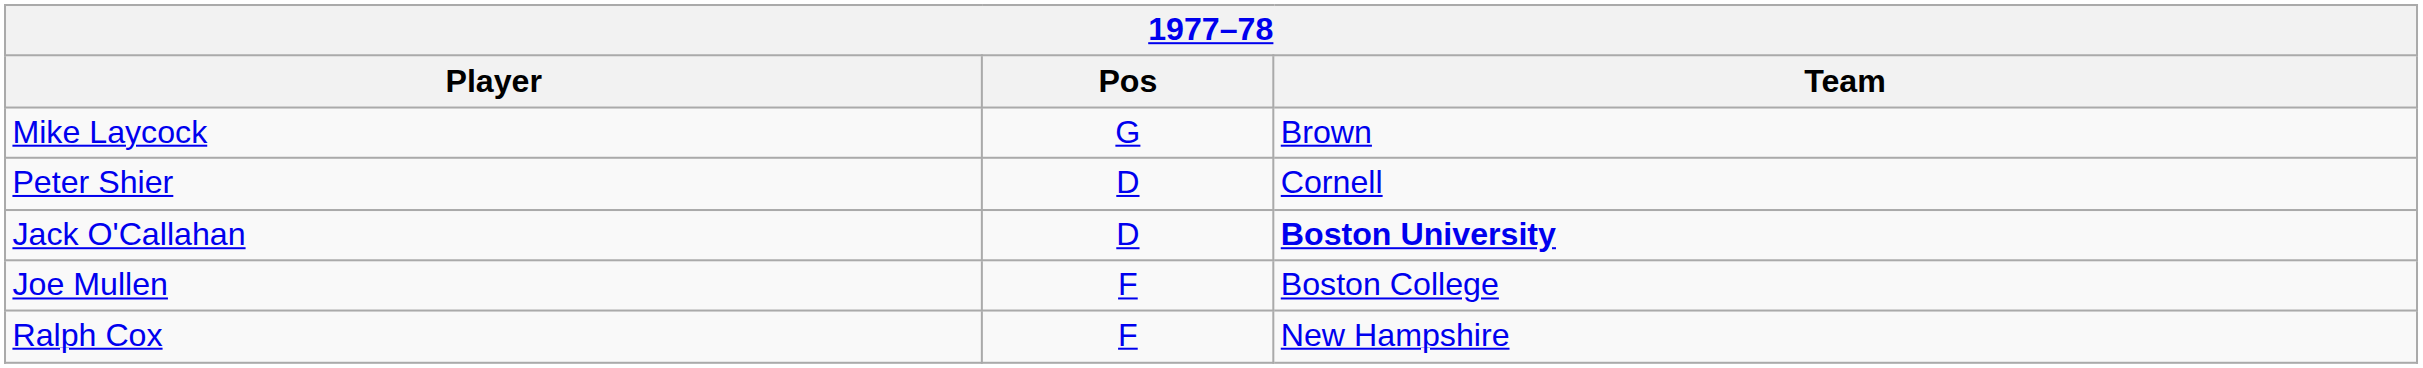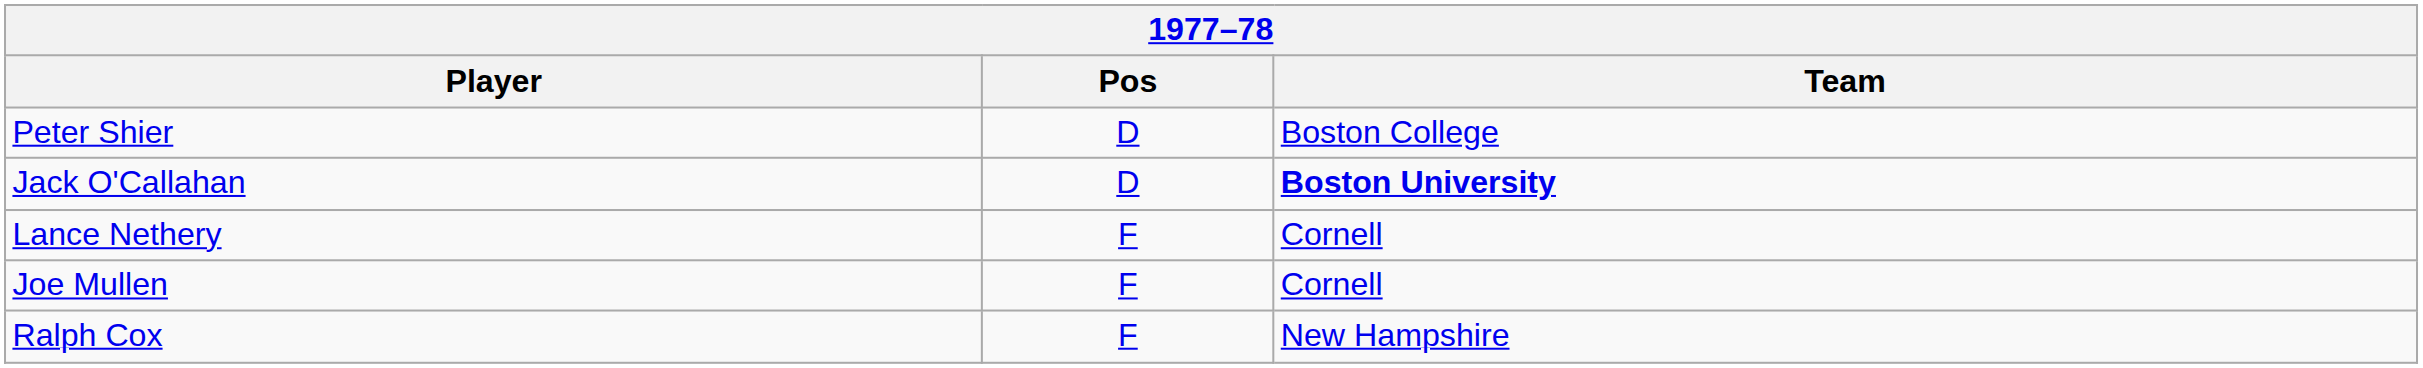 <table class="wikitable" width=95%>
 <tr>
 <th colspan=3><a href='#'>1977–78</a></th>
 </tr>
 <tr>
 <th>Player</th>
 <th>Pos</th>
 <th>Team</th>
 </tr>
 <tr>
-<td><a href='#'>Mike Laycock</a></td>
-<td align=center><a href='#'>G</a></td>
-<td><a href='#'>Brown</a></td>
-</tr>
-<tr>
 <td><a href='#'>Peter Shier</a></td>
 <td align=center><a href='#'>D</a></td>
-<td><a href='#'>Cornell</a></td>
+<td><a href='#'>Boston College</a></td>
 </tr>
 <tr>
 <td><a href='#'>Jack O'Callahan</a></td>
 <td align=center><a href='#'>D</a></td>
 <td><strong><a href='#'>Boston University</a></strong></td>
 </tr>
 <tr>
+<td><a href='#'>Lance Nethery</a></td>
+<td align=center><a href='#'>F</a></td>
+<td><a href='#'>Cornell</a></td>
+</tr>
+<tr>
 <td><a href='#'>Joe Mullen</a></td>
 <td align=center><a href='#'>F</a></td>
-<td><a href='#'>Boston College</a></td>
+<td><a href='#'>Cornell</a></td>
 </tr>
 <tr>
 <td><a href='#'>Ralph Cox</a></td>
 <td align=center><a href='#'>F</a></td>
 <td><a href='#'>New Hampshire</a></td>
 </tr>
 </table>
